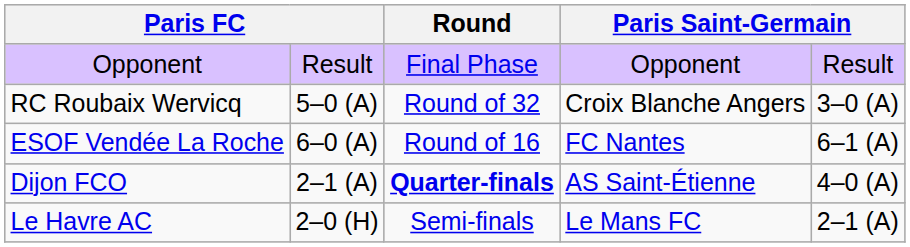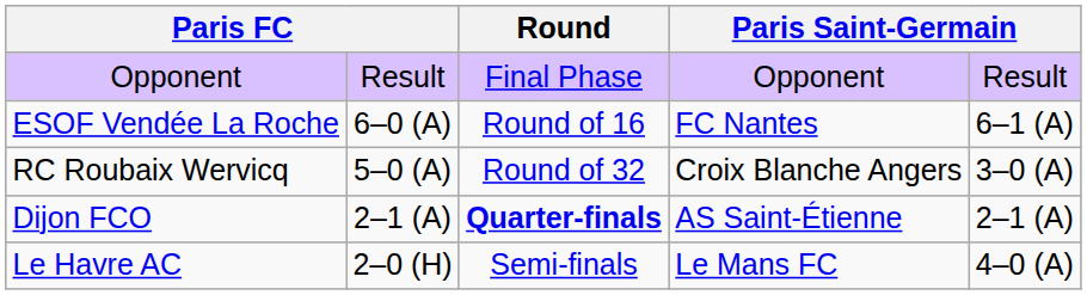 <table class="wikitable" style="text-align:center">
 <tr>
 <th colspan="2"><a href='#'>Paris FC</a></th>
 <th>Round</th>
 <th colspan="2"><a href='#'>Paris Saint-Germain</a></th>
 </tr>
 <tr style="background:#d9c1ff">
 <td>Opponent</td>
 <td>Result</td>
 <td><a href='#'>Final Phase</a></td>
 <td>Opponent</td>
 <td>Result</td>
 </tr>
 <tr>
+<td style="text-align:left"><a href='#'>ESOF Vendée La Roche</a></td>
+<td>6–0 (A)</td>
+<td><a href='#'>Round of 16</a></td>
+<td style="text-align:left"><a href='#'>FC Nantes</a></td>
+<td>6–1 (A)</td>
+</tr>
+<tr>
 <td style="text-align:left">RC Roubaix Wervicq</td>
 <td>5–0 (A)</td>
 <td><a href='#'>Round of 32</a></td>
 <td style="text-align:left">Croix Blanche Angers</td>
 <td>3–0 (A)</td>
 </tr>
 <tr>
-<td style="text-align:left"><a href='#'>ESOF Vendée La Roche</a></td>
-<td>6–0 (A)</td>
-<td><a href='#'>Round of 16</a></td>
-<td style="text-align:left"><a href='#'>FC Nantes</a></td>
-<td>6–1 (A)</td>
-</tr>
-<tr>
 <td style="text-align:left"><a href='#'>Dijon FCO</a></td>
 <td>2–1 (A)</td>
 <td><strong><a href='#'>Quarter-finals</a></strong></td>
 <td style="text-align:left"><a href='#'>AS Saint-Étienne</a></td>
-<td>4–0 (A)</td>
+<td>2–1 (A)</td>
 </tr>
 <tr>
 <td style="text-align:left"><a href='#'>Le Havre AC</a></td>
 <td>2–0 (H)</td>
 <td><a href='#'>Semi-finals</a></td>
 <td style="text-align:left"><a href='#'>Le Mans FC</a></td>
-<td>2–1 (A)</td>
+<td>4–0 (A)</td>
 </tr>
 </table>
